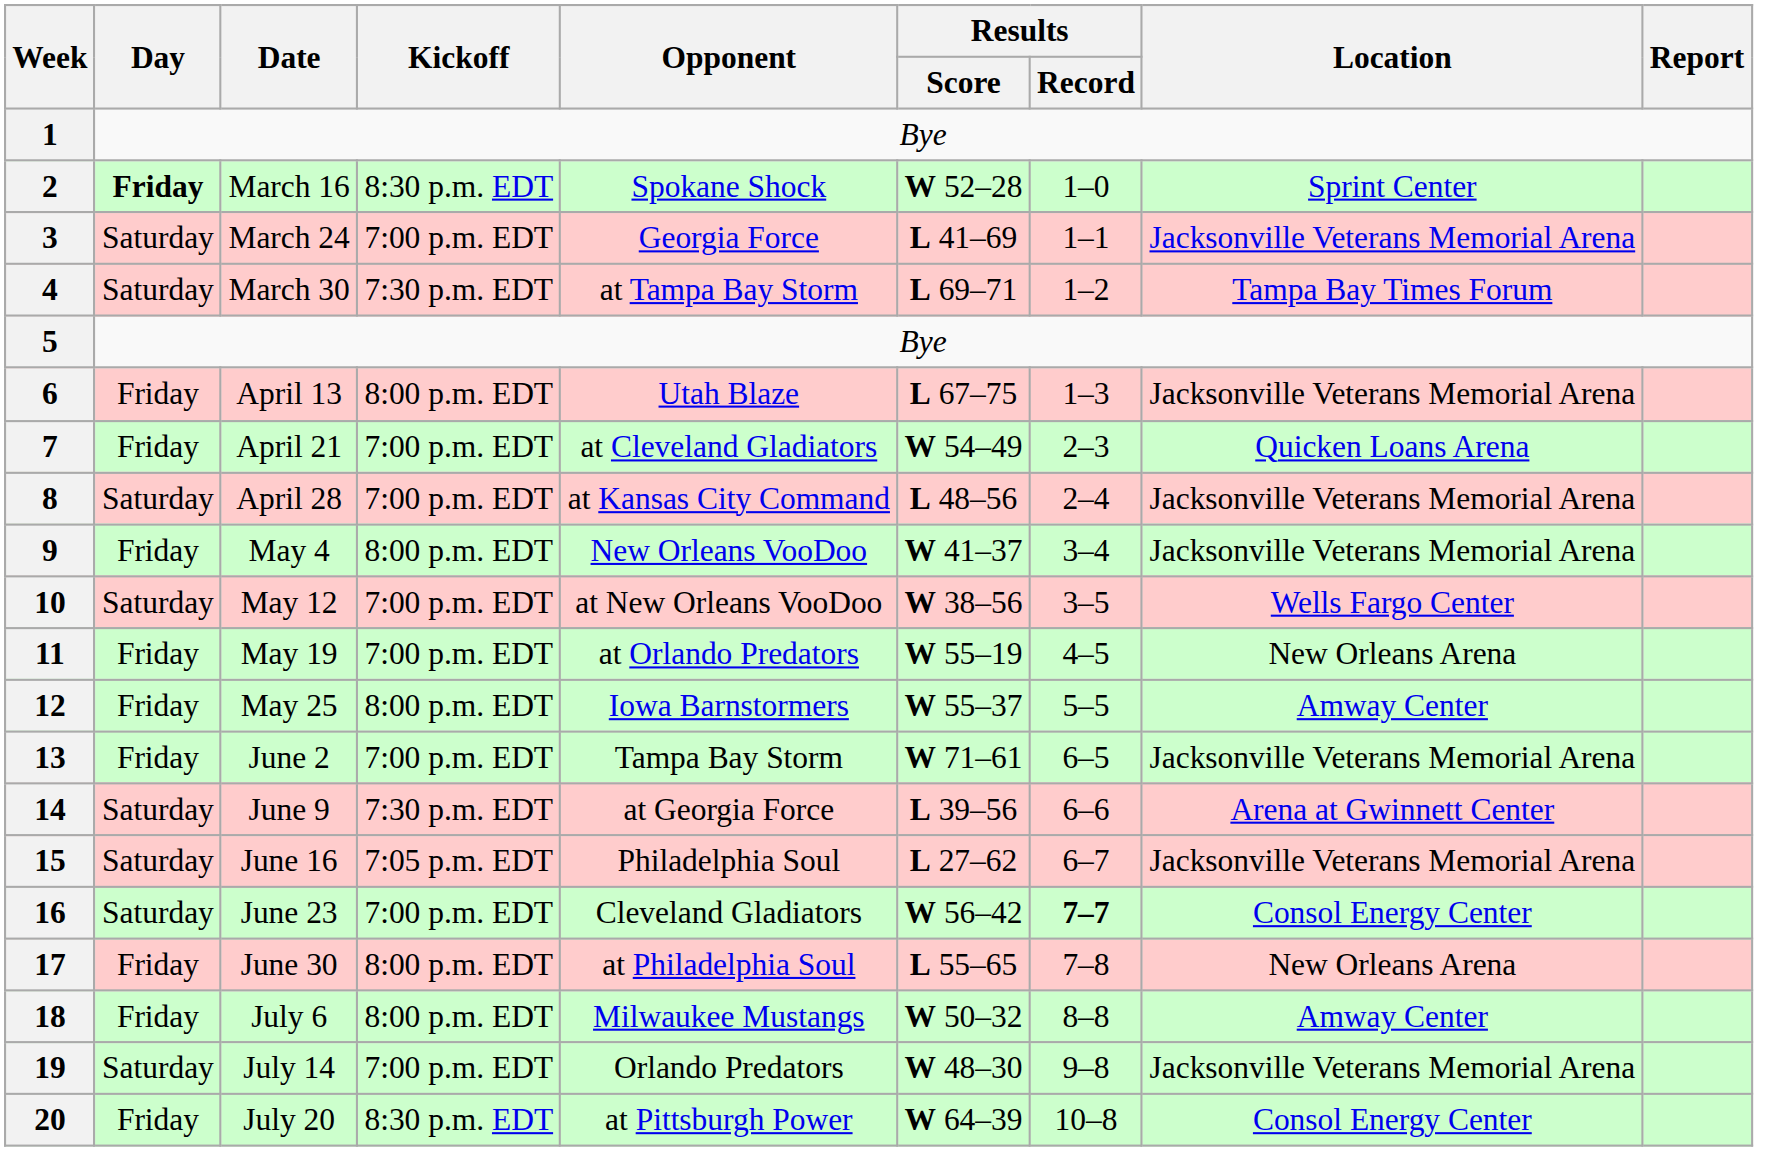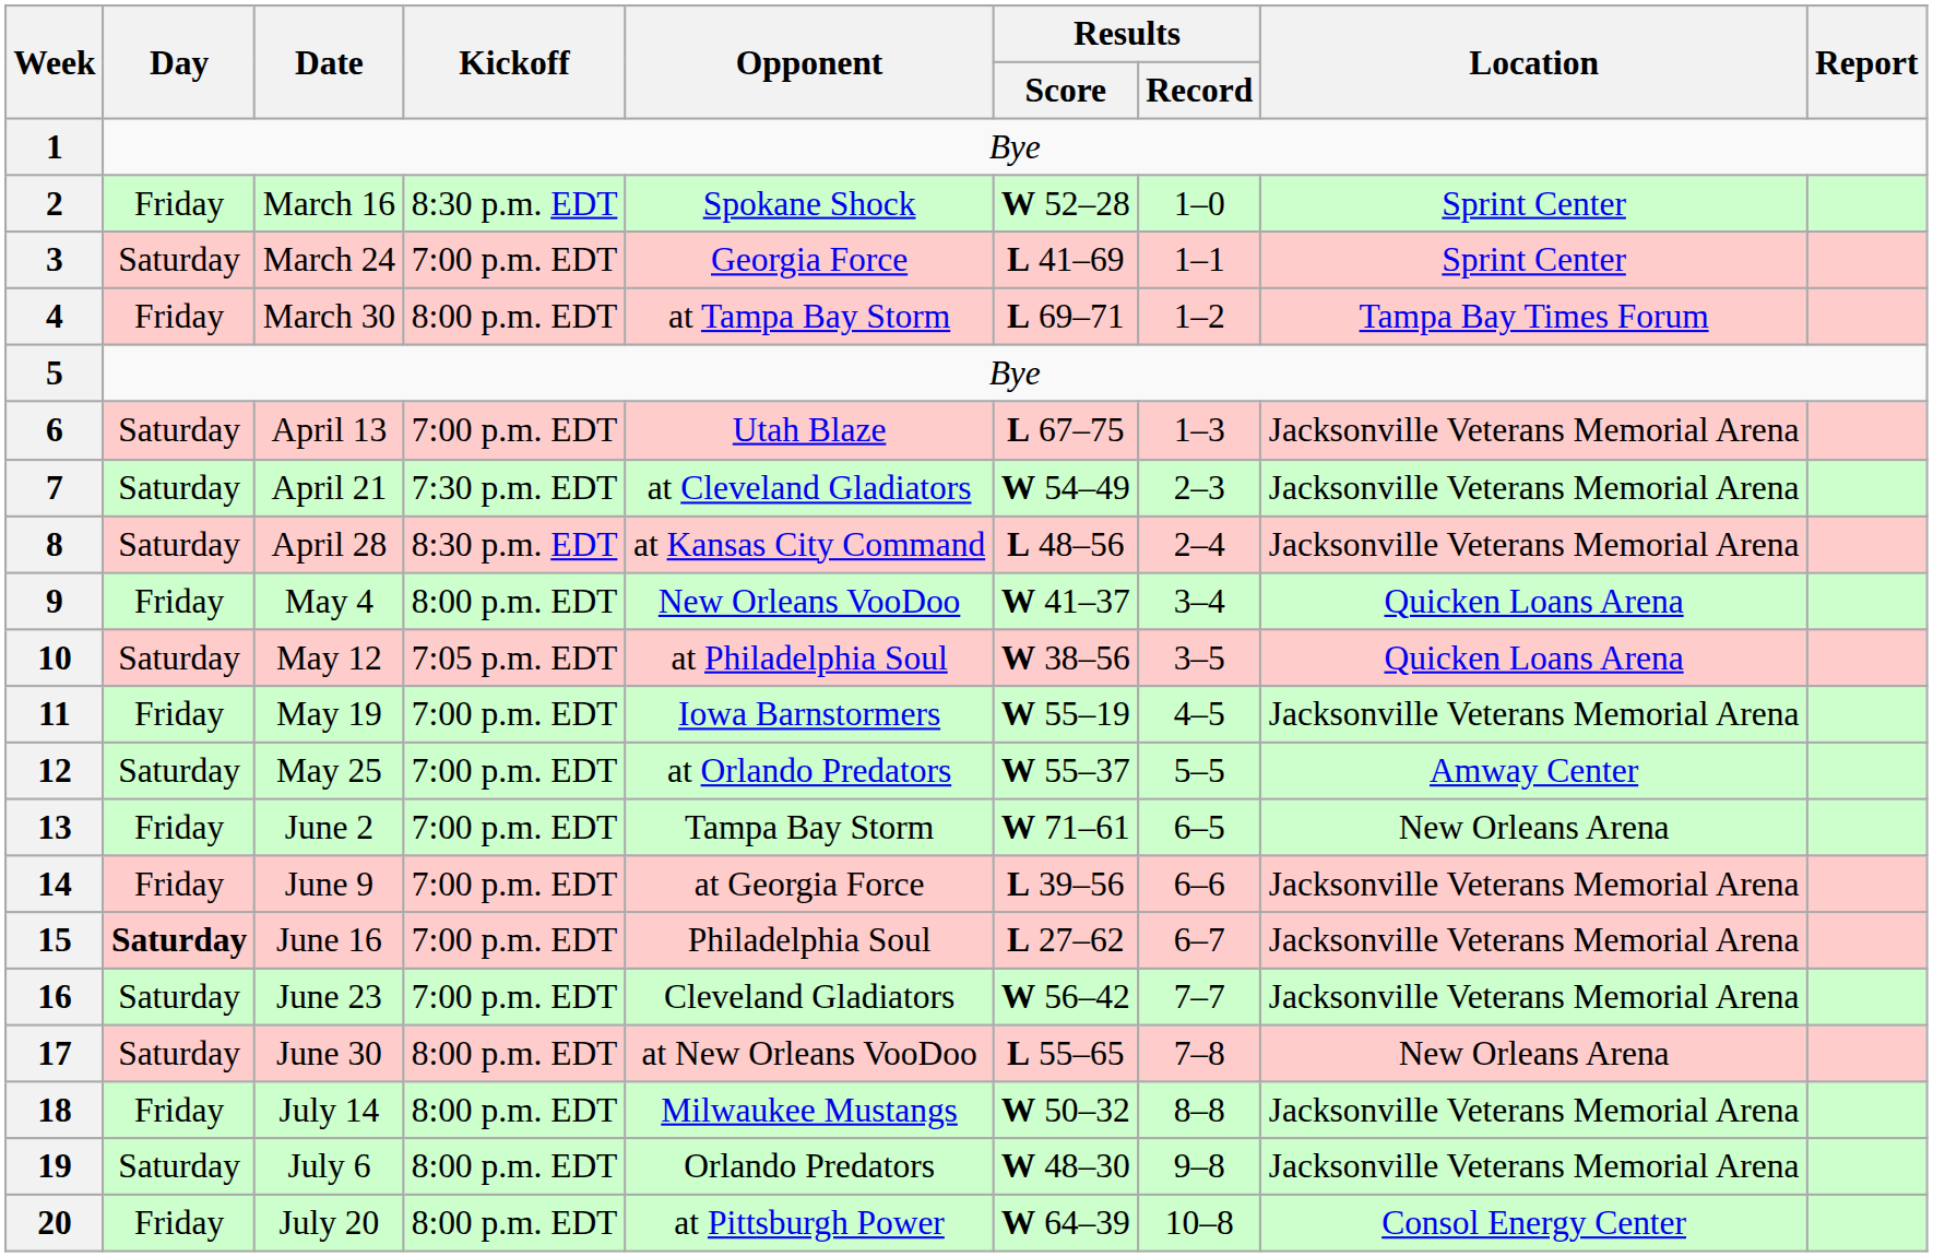 <table class="wikitable" style="font-size: 95%;">
 <tr>
 <th rowspan="2">Week</th>
 <th rowspan="2">Day</th>
 <th rowspan="2">Date</th>
 <th rowspan="2">Kickoff</th>
 <th rowspan="2">Opponent</th>
 <th colspan="2">Results</th>
 <th rowspan="2">Location</th>
 <th rowspan="2">Report</th>
 </tr>
 <tr>
 <th>Score</th>
 <th>Record</th>
 </tr>
 <tr style=>
 <th align="center">1</th>
 <td colspan="9" align="center" valign="middle"><em>Bye</em></td>
 </tr>
 <tr style="background:#cfc">
 <th align="center">2</th>
-<td align="center"><strong>Friday</strong></td>
+<td align="center">Friday</td>
 <td align="center">March 16</td>
 <td align="center">8:30 p.m. <a href='#'>EDT</a></td>
 <td align="center"><a href='#'>Spokane Shock</a></td>
 <td align="center"><strong>W</strong> 52–28</td>
 <td align="center">1–0</td>
 <td align="center"><a href='#'>Sprint Center</a></td>
 <td align="center"></td>
 </tr>
 <tr style="background:#fcc">
 <th align="center">3</th>
 <td align="center">Saturday</td>
 <td align="center">March 24</td>
 <td align="center">7:00 p.m. EDT</td>
 <td align="center"><a href='#'>Georgia Force</a></td>
 <td align="center"><strong>L</strong> 41–69</td>
 <td align="center">1–1</td>
-<td align="center"><a href='#'>Jacksonville Veterans Memorial Arena</a></td>
+<td align="center"><a href='#'>Sprint Center</a></td>
 <td align="center"></td>
 </tr>
 <tr style="background:#fcc">
 <th align="center">4</th>
-<td align="center">Saturday</td>
+<td align="center">Friday</td>
 <td align="center">March 30</td>
-<td align="center">7:30 p.m. EDT</td>
+<td align="center">8:00 p.m. EDT</td>
 <td align="center">at <a href='#'>Tampa Bay Storm</a></td>
 <td align="center"><strong>L</strong> 69–71</td>
 <td align="center">1–2</td>
 <td align="center"><a href='#'>Tampa Bay Times Forum</a></td>
 <td align="center"></td>
 </tr>
 <tr style=>
 <th align="center">5</th>
 <td colspan="9" align="center" valign="middle"><em>Bye</em></td>
 </tr>
 <tr style="background:#fcc">
 <th align="center">6</th>
-<td align="center">Friday</td>
+<td align="center">Saturday</td>
 <td align="center">April 13</td>
-<td align="center">8:00 p.m. EDT</td>
+<td align="center">7:00 p.m. EDT</td>
 <td align="center"><a href='#'>Utah Blaze</a></td>
 <td align="center"><strong>L</strong> 67–75</td>
 <td align="center">1–3</td>
 <td align="center">Jacksonville Veterans Memorial Arena</td>
 <td align="center"></td>
 </tr>
 <tr style="background:#cfc">
 <th align="center">7</th>
-<td align="center">Friday</td>
+<td align="center">Saturday</td>
 <td align="center">April 21</td>
-<td align="center">7:00 p.m. EDT</td>
+<td align="center">7:30 p.m. EDT</td>
 <td align="center">at <a href='#'>Cleveland Gladiators</a></td>
 <td align="center"><strong>W</strong> 54–49</td>
 <td align="center">2–3</td>
-<td align="center"><a href='#'>Quicken Loans Arena</a></td>
+<td align="center">Jacksonville Veterans Memorial Arena</td>
 <td align="center"></td>
 </tr>
 <tr style="background:#fcc">
 <th align="center">8</th>
 <td align="center">Saturday</td>
 <td align="center">April 28</td>
-<td align="center">7:00 p.m. EDT</td>
+<td align="center">8:30 p.m. <a href='#'>EDT</a></td>
 <td align="center">at <a href='#'>Kansas City Command</a></td>
 <td align="center"><strong>L</strong> 48–56</td>
 <td align="center">2–4</td>
 <td align="center">Jacksonville Veterans Memorial Arena</td>
 <td align="center"></td>
 </tr>
 <tr style="background:#cfc">
 <th align="center">9</th>
 <td align="center">Friday</td>
 <td align="center">May 4</td>
 <td align="center">8:00 p.m. EDT</td>
 <td align="center"><a href='#'>New Orleans VooDoo</a></td>
 <td align="center"><strong>W</strong> 41–37</td>
 <td align="center">3–4</td>
-<td align="center">Jacksonville Veterans Memorial Arena</td>
+<td align="center"><a href='#'>Quicken Loans Arena</a></td>
 <td align="center"></td>
 </tr>
 <tr style="background:#fcc">
 <th align="center">10</th>
 <td align="center">Saturday</td>
 <td align="center">May 12</td>
-<td align="center">7:00 p.m. EDT</td>
-<td align="center">at New Orleans VooDoo</td>
+<td align="center">7:05 p.m. EDT</td>
+<td align="center">at <a href='#'>Philadelphia Soul</a></td>
 <td align="center"><strong>W</strong> 38–56</td>
 <td align="center">3–5</td>
-<td align="center"><a href='#'>Wells Fargo Center</a></td>
+<td align="center"><a href='#'>Quicken Loans Arena</a></td>
 <td align="center"></td>
 </tr>
 <tr style="background:#cfc">
 <th align="center">11</th>
 <td align="center">Friday</td>
 <td align="center">May 19</td>
 <td align="center">7:00 p.m. EDT</td>
-<td align="center">at <a href='#'>Orlando Predators</a></td>
+<td align="center"><a href='#'>Iowa Barnstormers</a></td>
 <td align="center"><strong>W</strong> 55–19</td>
 <td align="center">4–5</td>
-<td align="center">New Orleans Arena</td>
+<td align="center">Jacksonville Veterans Memorial Arena</td>
 <td align="center"></td>
 </tr>
 <tr style="background:#cfc">
 <th align="center">12</th>
-<td align="center">Friday</td>
+<td align="center">Saturday</td>
 <td align="center">May 25</td>
-<td align="center">8:00 p.m. EDT</td>
-<td align="center"><a href='#'>Iowa Barnstormers</a></td>
+<td align="center">7:00 p.m. EDT</td>
+<td align="center">at <a href='#'>Orlando Predators</a></td>
 <td align="center"><strong>W</strong> 55–37</td>
 <td align="center">5–5</td>
 <td align="center"><a href='#'>Amway Center</a></td>
 <td align="center"></td>
 </tr>
 <tr style="background:#cfc">
 <th align="center">13</th>
 <td align="center">Friday</td>
 <td align="center">June 2</td>
 <td align="center">7:00 p.m. EDT</td>
 <td align="center">Tampa Bay Storm</td>
 <td align="center"><strong>W</strong> 71–61</td>
 <td align="center">6–5</td>
+<td align="center">New Orleans Arena</td>
+<td align="center"></td>
+</tr>
+<tr style="background:#fcc">
+<th align="center">14</th>
+<td align="center">Friday</td>
+<td align="center">June 9</td>
+<td align="center">7:00 p.m. EDT</td>
+<td align="center">at Georgia Force</td>
+<td align="center"><strong>L</strong> 39–56</td>
+<td align="center">6–6</td>
 <td align="center">Jacksonville Veterans Memorial Arena</td>
 <td align="center"></td>
 </tr>
 <tr style="background:#fcc">
-<th align="center">14</th>
-<td align="center">Saturday</td>
-<td align="center">June 9</td>
-<td align="center">7:30 p.m. EDT</td>
-<td align="center">at Georgia Force</td>
-<td align="center"><strong>L</strong> 39–56</td>
-<td align="center">6–6</td>
-<td align="center"><a href='#'>Arena at Gwinnett Center</a></td>
-<td align="center"></td>
-</tr>
-<tr style="background:#fcc">
 <th align="center">15</th>
-<td align="center">Saturday</td>
+<td align="center"><strong>Saturday</strong></td>
 <td align="center">June 16</td>
-<td align="center">7:05 p.m. EDT</td>
+<td align="center">7:00 p.m. EDT</td>
 <td align="center">Philadelphia Soul</td>
 <td align="center"><strong>L</strong> 27–62</td>
 <td align="center">6–7</td>
 <td align="center">Jacksonville Veterans Memorial Arena</td>
 <td align="center"></td>
 </tr>
 <tr style="background:#cfc">
 <th align="center">16</th>
 <td align="center">Saturday</td>
 <td align="center">June 23</td>
 <td align="center">7:00 p.m. EDT</td>
 <td align="center">Cleveland Gladiators</td>
 <td align="center"><strong>W</strong> 56–42</td>
-<td align="center"><strong>7–7</strong></td>
-<td align="center"><a href='#'>Consol Energy Center</a></td>
+<td align="center">7–7</td>
+<td align="center">Jacksonville Veterans Memorial Arena</td>
 <td align="center"></td>
 </tr>
 <tr style="background:#fcc">
 <th align="center">17</th>
-<td align="center">Friday</td>
+<td align="center">Saturday</td>
 <td align="center">June 30</td>
 <td align="center">8:00 p.m. EDT</td>
-<td align="center">at <a href='#'>Philadelphia Soul</a></td>
+<td align="center">at New Orleans VooDoo</td>
 <td align="center"><strong>L</strong> 55–65</td>
 <td align="center">7–8</td>
 <td align="center">New Orleans Arena</td>
 <td align="center"></td>
 </tr>
 <tr style="background:#cfc">
 <th align="center">18</th>
 <td align="center">Friday</td>
-<td align="center">July 6</td>
+<td align="center">July 14</td>
 <td align="center">8:00 p.m. EDT</td>
 <td align="center"><a href='#'>Milwaukee Mustangs</a></td>
 <td align="center"><strong>W</strong> 50–32</td>
 <td align="center">8–8</td>
-<td align="center"><a href='#'>Amway Center</a></td>
+<td align="center">Jacksonville Veterans Memorial Arena</td>
 <td align="center"></td>
 </tr>
 <tr style="background:#cfc">
 <th align="center">19</th>
 <td align="center">Saturday</td>
-<td align="center">July 14</td>
-<td align="center">7:00 p.m. EDT</td>
+<td align="center">July 6</td>
+<td align="center">8:00 p.m. EDT</td>
 <td align="center">Orlando Predators</td>
 <td align="center"><strong>W</strong> 48–30</td>
 <td align="center">9–8</td>
 <td align="center">Jacksonville Veterans Memorial Arena</td>
 <td align="center"></td>
 </tr>
 <tr style="background:#cfc">
 <th align="center">20</th>
 <td align="center">Friday</td>
 <td align="center">July 20</td>
-<td align="center">8:30 p.m. <a href='#'>EDT</a></td>
+<td align="center">8:00 p.m. EDT</td>
 <td align="center">at <a href='#'>Pittsburgh Power</a></td>
 <td align="center"><strong>W</strong> 64–39</td>
 <td align="center">10–8</td>
 <td align="center"><a href='#'>Consol Energy Center</a></td>
 <td align="center"></td>
 </tr>
 </table>
